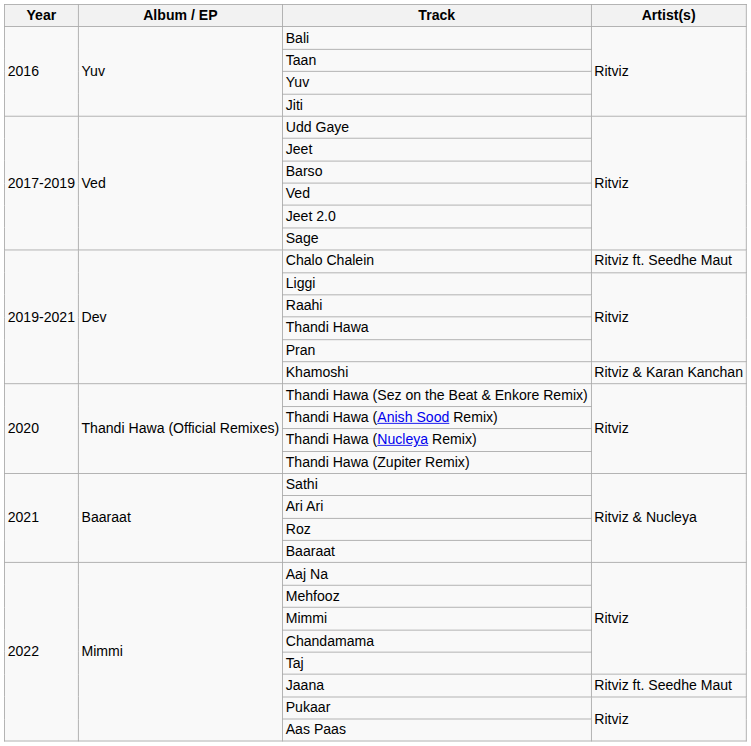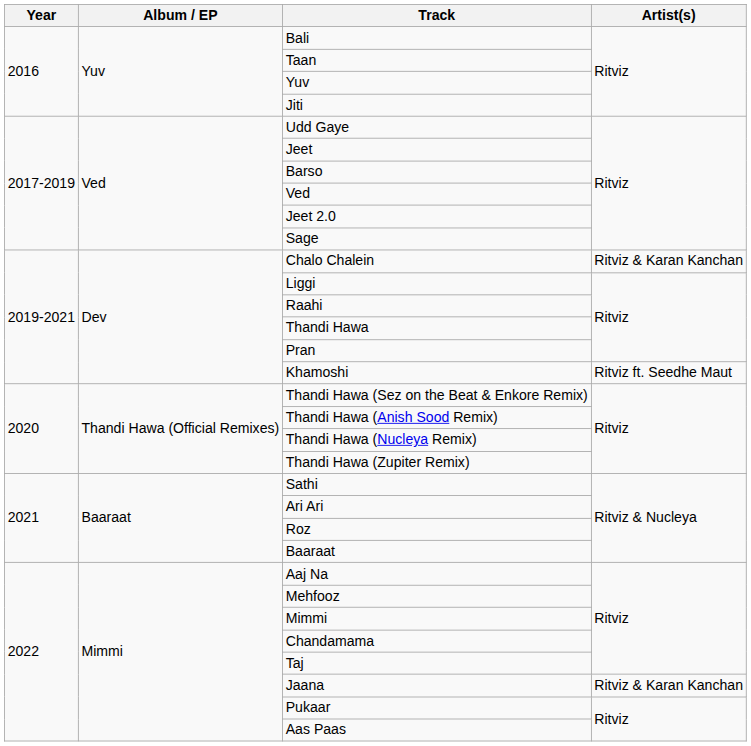 <table class="wikitable">
 <tr>
 <th>Year</th>
 <th>Album / EP</th>
 <th>Track</th>
 <th>Artist(s)</th>
 </tr>
 <tr>
 <td rowspan="4">2016</td>
 <td rowspan="4">Yuv</td>
 <td>Bali</td>
 <td rowspan="4">Ritviz</td>
 </tr>
 <tr>
 <td>Taan</td>
 </tr>
 <tr>
 <td>Yuv</td>
 </tr>
 <tr>
 <td>Jiti</td>
 </tr>
 <tr>
 <td rowspan="6">2017-2019</td>
 <td rowspan="6">Ved</td>
 <td>Udd Gaye</td>
 <td rowspan="6">Ritviz</td>
 </tr>
 <tr>
 <td>Jeet</td>
 </tr>
 <tr>
 <td>Barso</td>
 </tr>
 <tr>
 <td>Ved</td>
 </tr>
 <tr>
 <td>Jeet 2.0</td>
 </tr>
 <tr>
 <td>Sage</td>
 </tr>
 <tr>
 <td rowspan="6">2019-2021</td>
 <td rowspan="6">Dev</td>
 <td>Chalo Chalein</td>
-<td>Ritviz ft. Seedhe Maut</td>
+<td>Ritviz & Karan Kanchan</td>
 </tr>
 <tr>
 <td>Liggi</td>
 <td rowspan="4">Ritviz</td>
 </tr>
 <tr>
 <td>Raahi</td>
 </tr>
 <tr>
 <td>Thandi Hawa</td>
 </tr>
 <tr>
 <td>Pran</td>
 </tr>
 <tr>
 <td>Khamoshi</td>
-<td>Ritviz & Karan Kanchan</td>
+<td>Ritviz ft. Seedhe Maut</td>
 </tr>
 <tr>
 <td rowspan="4">2020</td>
 <td rowspan="4">Thandi Hawa (Official Remixes)</td>
 <td>Thandi Hawa (Sez on the Beat & Enkore Remix)</td>
 <td rowspan="4">Ritviz</td>
 </tr>
 <tr>
 <td>Thandi Hawa (<a href='#'>Anish Sood</a> Remix)</td>
 </tr>
 <tr>
 <td>Thandi Hawa (<a href='#'>Nucleya</a> Remix)</td>
 </tr>
 <tr>
 <td>Thandi Hawa (Zupiter Remix)</td>
 </tr>
 <tr>
 <td rowspan="4">2021</td>
 <td rowspan="4">Baaraat</td>
 <td>Sathi</td>
 <td rowspan="4">Ritviz & Nucleya</td>
 </tr>
 <tr>
 <td>Ari Ari</td>
 </tr>
 <tr>
 <td>Roz</td>
 </tr>
 <tr>
 <td>Baaraat</td>
 </tr>
 <tr>
 <td rowspan="8">2022</td>
 <td rowspan="8">Mimmi</td>
 <td>Aaj Na</td>
 <td rowspan="5">Ritviz</td>
 </tr>
 <tr>
 <td>Mehfooz</td>
 </tr>
 <tr>
 <td>Mimmi</td>
 </tr>
 <tr>
 <td>Chandamama</td>
 </tr>
 <tr>
 <td>Taj</td>
 </tr>
 <tr>
 <td>Jaana</td>
-<td>Ritviz ft. Seedhe Maut</td>
+<td>Ritviz & Karan Kanchan</td>
 </tr>
 <tr>
 <td>Pukaar</td>
 <td rowspan="2">Ritviz</td>
 </tr>
 <tr>
 <td>Aas Paas</td>
 </tr>
 </table>
